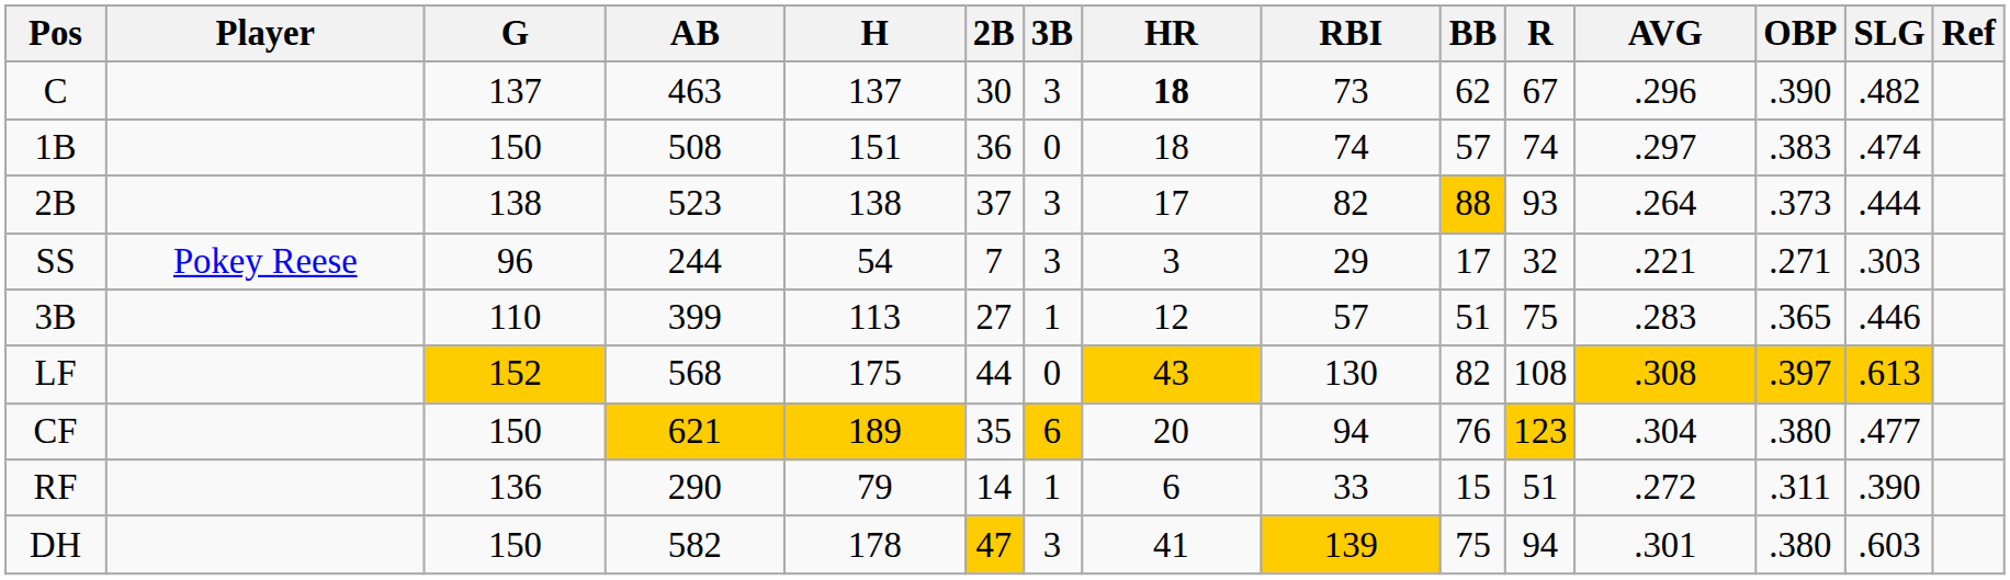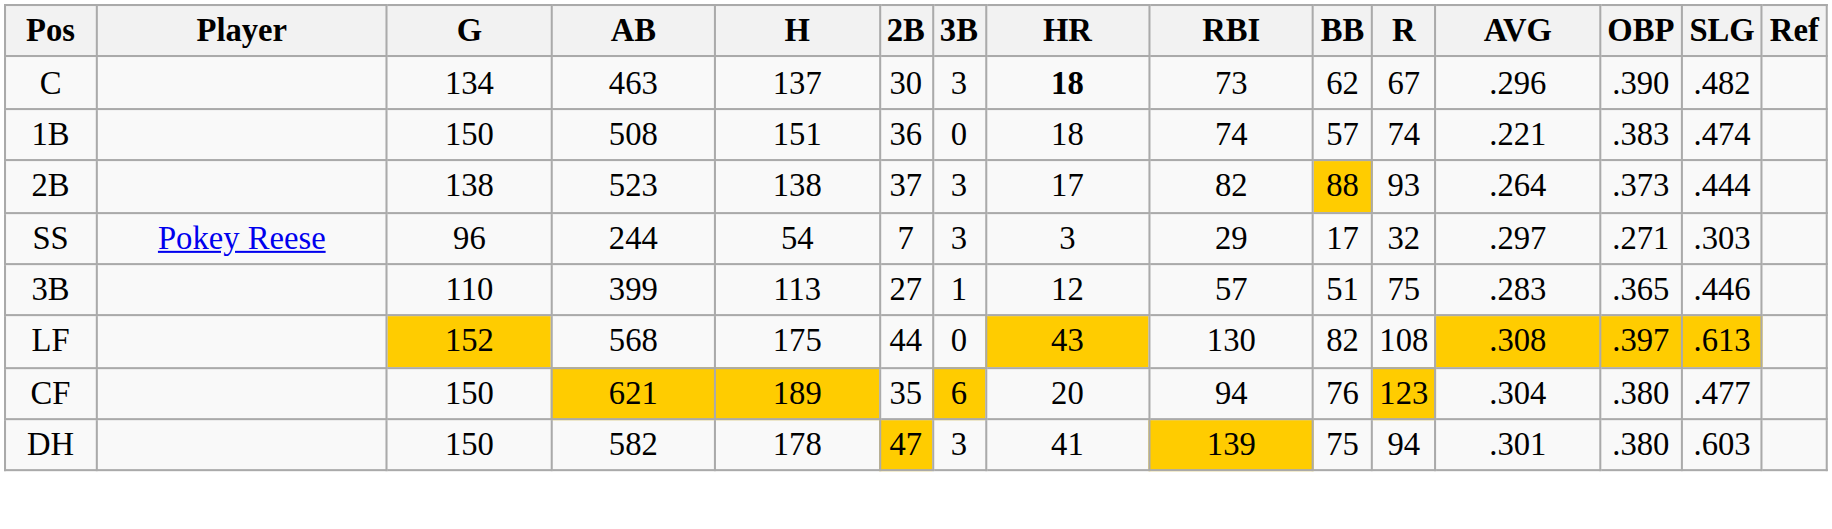 <table class="wikitable sortable">
 <tr>
 <th bgcolor="#DDDDFF" width="5%">Pos</th>
 <th bgcolor="#DDDDFF" width="16%">Player</th>
 <th bgcolor="#DDDDFF" width="9%">G</th>
 <th bgcolor="#DDDDFF" width="9%">AB</th>
 <th bgcolor="#DDDDFF" width="9%">H</th>
 <th>2B</th>
 <th>3B</th>
 <th bgcolor="#DDDDFF" width="9%">HR</th>
 <th bgcolor="#DDDDFF" width="9%">RBI</th>
 <th>BB</th>
 <th>R</th>
 <th bgcolor="#DDDDFF" width="9%">AVG</th>
 <th>OBP</th>
 <th>SLG</th>
 <th>Ref</th>
 </tr>
 <tr align="center">
 <td>C</td>
 <td></td>
-<td>137</td>
+<td>134</td>
 <td>463</td>
 <td>137</td>
 <td>30</td>
 <td>3</td>
 <td><strong>18</strong></td>
 <td>73</td>
 <td>62</td>
 <td>67</td>
 <td>.296</td>
 <td>.390</td>
 <td>.482</td>
 <td></td>
 </tr>
 <tr align="center">
 <td>1B</td>
 <td></td>
 <td>150</td>
 <td>508</td>
 <td>151</td>
 <td>36</td>
 <td>0</td>
 <td>18</td>
 <td>74</td>
 <td>57</td>
 <td>74</td>
-<td>.297</td>
+<td>.221</td>
 <td>.383</td>
 <td>.474</td>
 <td></td>
 </tr>
 <tr align="center">
 <td>2B</td>
 <td></td>
 <td>138</td>
 <td>523</td>
 <td>138</td>
 <td>37</td>
 <td>3</td>
 <td>17</td>
 <td>82</td>
 <td bgcolor=#ffcc00>88</td>
 <td>93</td>
 <td>.264</td>
 <td>.373</td>
 <td>.444</td>
 <td></td>
 </tr>
 <tr align="center">
 <td>SS</td>
 <td><a href='#'>Pokey Reese</a></td>
 <td>96</td>
 <td>244</td>
 <td>54</td>
 <td>7</td>
 <td>3</td>
 <td>3</td>
 <td>29</td>
 <td>17</td>
 <td>32</td>
-<td>.221</td>
+<td>.297</td>
 <td>.271</td>
 <td>.303</td>
 <td></td>
 </tr>
 <tr align="center">
 <td>3B</td>
 <td></td>
 <td>110</td>
 <td>399</td>
 <td>113</td>
 <td>27</td>
 <td>1</td>
 <td>12</td>
 <td>57</td>
 <td>51</td>
 <td>75</td>
 <td>.283</td>
 <td>.365</td>
 <td>.446</td>
 <td></td>
 </tr>
 <tr align="center">
 <td>LF</td>
 <td></td>
 <td bgcolor=#ffcc00>152</td>
 <td>568</td>
 <td>175</td>
 <td>44</td>
 <td>0</td>
 <td bgcolor="#ffcc00">43</td>
 <td>130</td>
 <td>82</td>
 <td>108</td>
 <td bgcolor="#ffcc00">.308</td>
 <td bgcolor=#ffcc00>.397</td>
 <td bgcolor=#ffcc00>.613</td>
 <td></td>
 </tr>
 <tr align="center">
 <td>CF</td>
 <td></td>
 <td>150</td>
 <td bgcolor=#ffcc00>621</td>
 <td bgcolor=#ffcc00>189</td>
 <td>35</td>
 <td bgcolor=#ffcc00>6</td>
 <td>20</td>
 <td>94</td>
 <td>76</td>
 <td bgcolor=#ffcc00>123</td>
 <td>.304</td>
 <td>.380</td>
 <td>.477</td>
 <td></td>
 </tr>
 <tr align="center">
-<td>RF</td>
-<td></td>
-<td>136</td>
-<td>290</td>
-<td>79</td>
-<td>14</td>
-<td>1</td>
-<td>6</td>
-<td>33</td>
-<td>15</td>
-<td>51</td>
-<td>.272</td>
-<td>.311</td>
-<td>.390</td>
-<td></td>
-</tr>
-<tr align="center">
 <td>DH</td>
 <td></td>
 <td>150</td>
 <td>582</td>
 <td>178</td>
 <td bgcolor=#ffcc00>47</td>
 <td>3</td>
 <td>41</td>
 <td bgcolor="#ffcc00">139</td>
 <td>75</td>
 <td>94</td>
 <td>.301</td>
 <td>.380</td>
 <td>.603</td>
 <td></td>
 </tr>
 </table>
